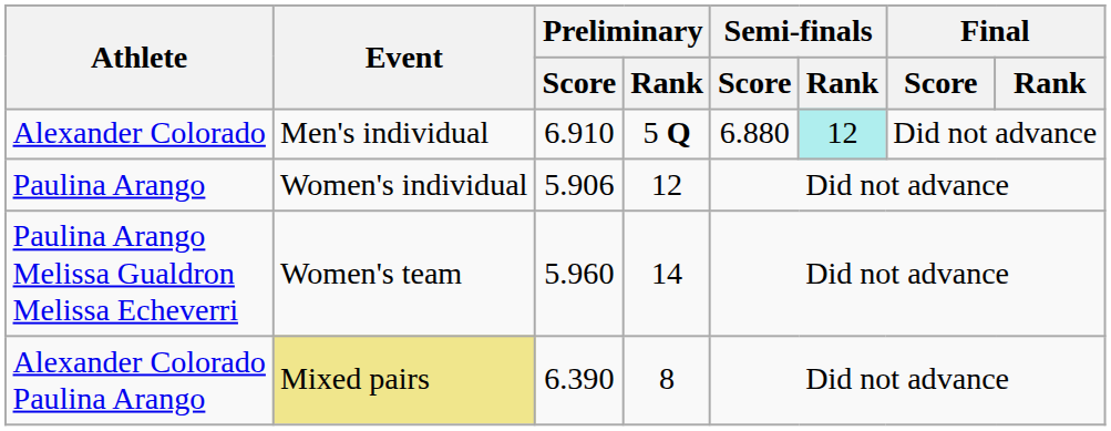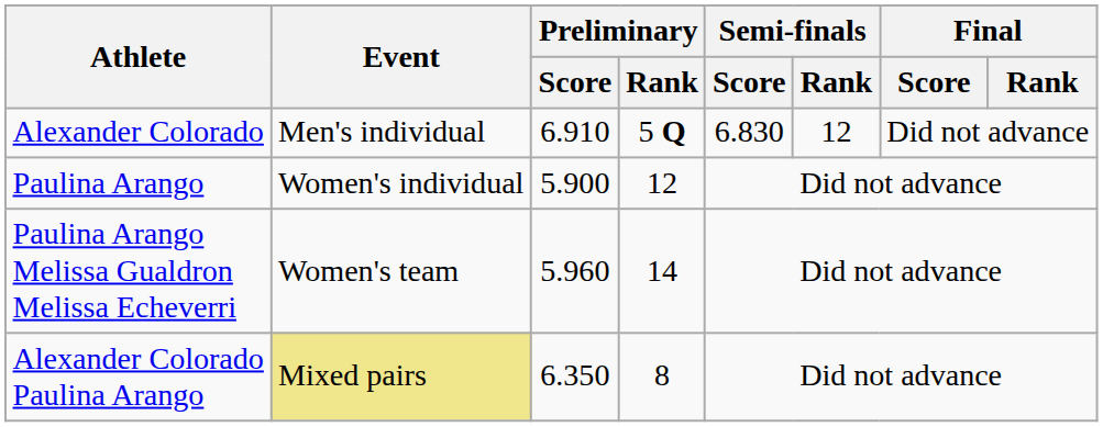 <table class="wikitable" style="font-size:90%; text-align:center">
 <tr>
 <th rowspan="2">Athlete</th>
 <th rowspan="2">Event</th>
 <th colspan="2">Preliminary</th>
 <th colspan="2">Semi-finals</th>
 <th colspan="2">Final</th>
 </tr>
 <tr>
 <th>Score</th>
 <th>Rank</th>
 <th>Score</th>
 <th>Rank</th>
 <th>Score</th>
 <th>Rank</th>
 </tr>
 <tr>
 <td align="left"><a href='#'>Alexander Colorado</a></td>
 <td align="left">Men's individual</td>
 <td>6.910</td>
 <td>5 <strong>Q</strong></td>
-<td>6.880</td>
-<td style="background: paleturquoise;">12</td>
+<td>6.830</td>
+<td>12</td>
 <td colspan=2>Did not advance</td>
 </tr>
 <tr>
 <td align="left"><a href='#'>Paulina Arango</a></td>
 <td align="left">Women's individual</td>
-<td>5.906</td>
+<td>5.900</td>
 <td>12</td>
 <td colspan=4>Did not advance</td>
 </tr>
 <tr>
 <td align="left"><a href='#'>Paulina Arango</a> <br><a href='#'>Melissa Gualdron</a> <br><a href='#'>Melissa Echeverri</a></td>
 <td align="left">Women's team</td>
 <td>5.960</td>
 <td>14</td>
 <td colspan=4>Did not advance</td>
 </tr>
 <tr>
 <td align="left"><a href='#'>Alexander Colorado</a> <br><a href='#'>Paulina Arango</a></td>
 <td align="left" style="background: khaki;">Mixed pairs</td>
-<td>6.390</td>
+<td>6.350</td>
 <td>8</td>
 <td colspan=4>Did not advance</td>
 </tr>
 </table>
